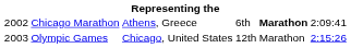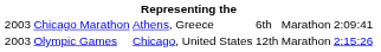 <table>
 <tr>
 <th colspan="6">Representing the </th>
 </tr>
 <tr>
-<td>2002</td>
+<td>2003</td>
 <td><a href='#'>Chicago Marathon</a></td>
 <td><a href='#'>Athens</a>, Greece</td>
 <td>6th</td>
-<td><strong>Marathon</strong></td>
+<td>Marathon</td>
 <td>2:09:41</td>
 </tr>
 <tr>
 <td>2003</td>
 <td><a href='#'>Olympic Games</a></td>
 <td><a href='#'>Chicago</a>, United States</td>
 <td>12th</td>
 <td>Marathon</td>
 <td><a href='#'>2:15:26</a></td>
 </tr>
 </table>
